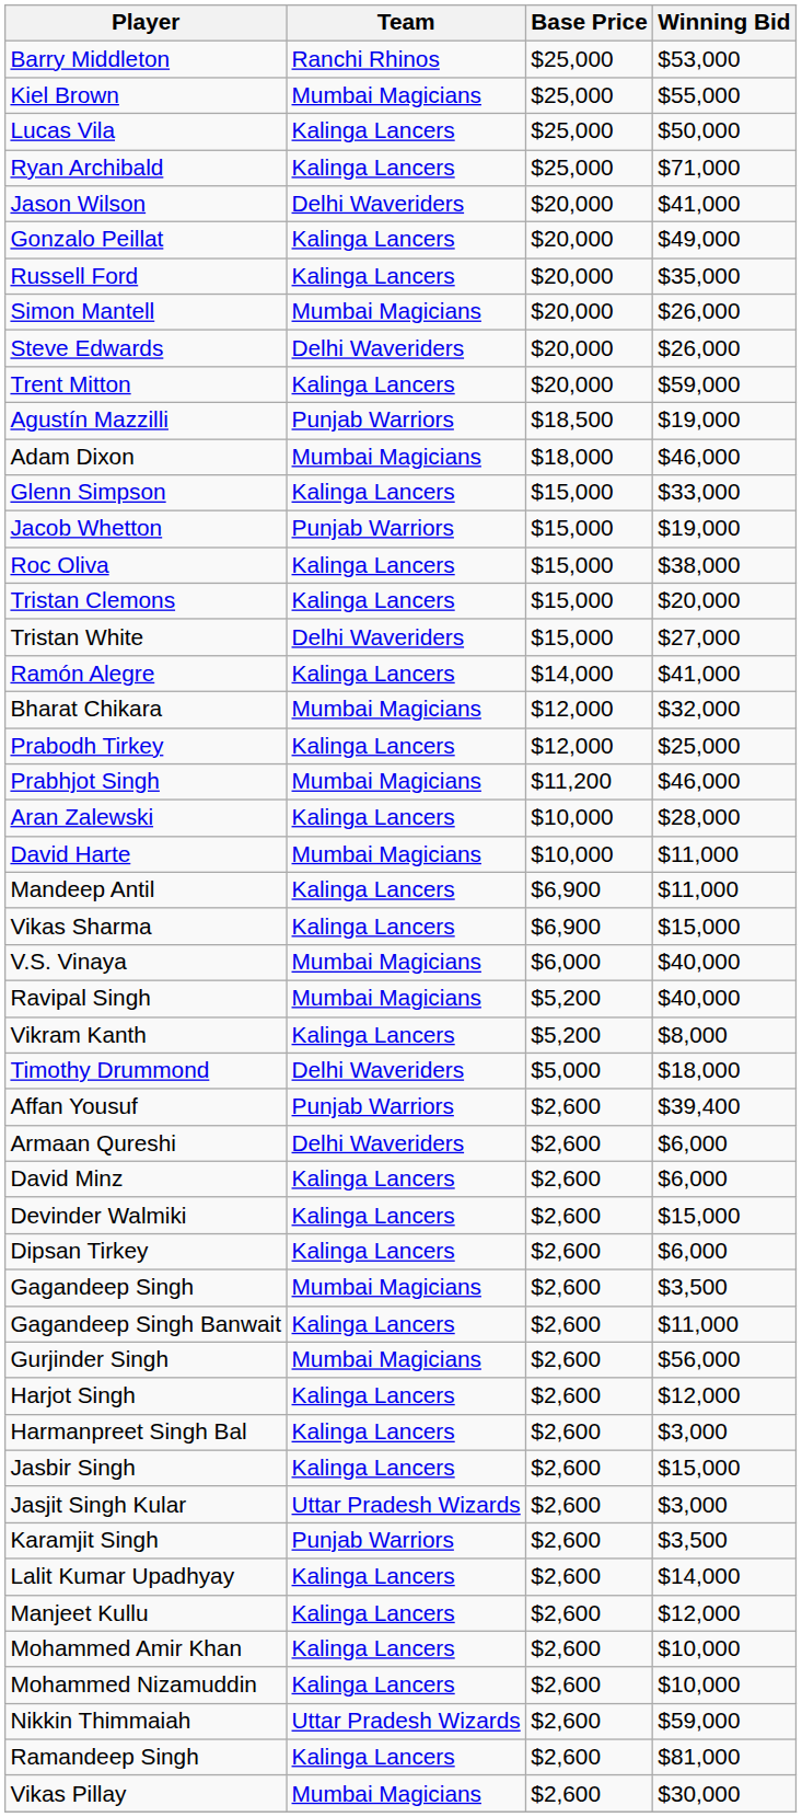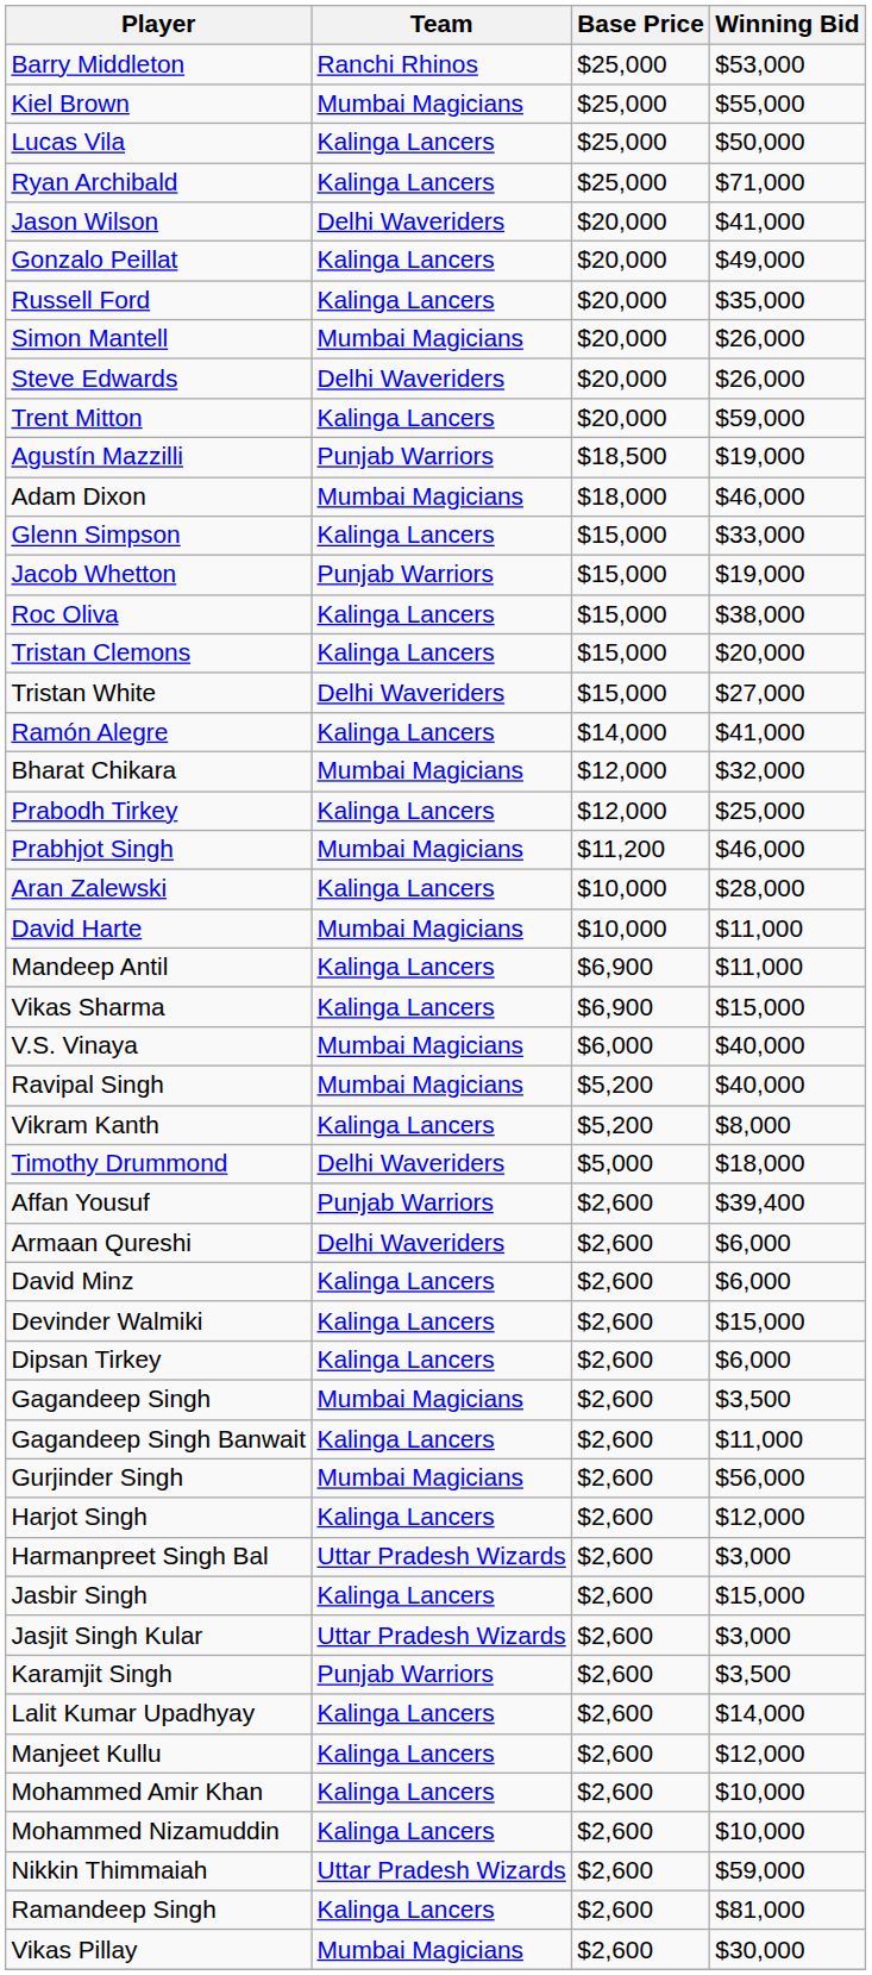 <table class="wikitable sortable">
 <tr>
 <th>Player</th>
 <th>Team</th>
 <th>Base Price</th>
 <th>Winning Bid</th>
 </tr>
 <tr>
 <td> <a href='#'>Barry Middleton</a></td>
 <td><a href='#'>Ranchi Rhinos</a></td>
 <td>$25,000</td>
 <td>$53,000</td>
 </tr>
 <tr>
 <td> <a href='#'>Kiel Brown</a></td>
 <td><a href='#'>Mumbai Magicians</a></td>
 <td>$25,000</td>
 <td>$55,000</td>
 </tr>
 <tr>
 <td> <a href='#'>Lucas Vila</a></td>
 <td><a href='#'>Kalinga Lancers</a></td>
 <td>$25,000</td>
 <td>$50,000</td>
 </tr>
 <tr>
 <td> <a href='#'>Ryan Archibald</a></td>
 <td><a href='#'>Kalinga Lancers</a></td>
 <td>$25,000</td>
 <td>$71,000</td>
 </tr>
 <tr>
 <td> <a href='#'>Jason Wilson</a></td>
 <td><a href='#'>Delhi Waveriders</a></td>
 <td>$20,000</td>
 <td>$41,000</td>
 </tr>
 <tr>
 <td> <a href='#'>Gonzalo Peillat</a></td>
 <td><a href='#'>Kalinga Lancers</a></td>
 <td>$20,000</td>
 <td>$49,000</td>
 </tr>
 <tr>
 <td> <a href='#'>Russell Ford</a></td>
 <td><a href='#'>Kalinga Lancers</a></td>
 <td>$20,000</td>
 <td>$35,000</td>
 </tr>
 <tr>
 <td> <a href='#'>Simon Mantell</a></td>
 <td><a href='#'>Mumbai Magicians</a></td>
 <td>$20,000</td>
 <td>$26,000</td>
 </tr>
 <tr>
 <td> <a href='#'>Steve Edwards</a></td>
 <td><a href='#'>Delhi Waveriders</a></td>
 <td>$20,000</td>
 <td>$26,000</td>
 </tr>
 <tr>
 <td> <a href='#'>Trent Mitton</a></td>
 <td><a href='#'>Kalinga Lancers</a></td>
 <td>$20,000</td>
 <td>$59,000</td>
 </tr>
 <tr>
 <td> <a href='#'>Agustín Mazzilli</a></td>
 <td><a href='#'>Punjab Warriors</a></td>
 <td>$18,500</td>
 <td>$19,000</td>
 </tr>
 <tr>
 <td> Adam Dixon</td>
 <td><a href='#'>Mumbai Magicians</a></td>
 <td>$18,000</td>
 <td>$46,000</td>
 </tr>
 <tr>
 <td> <a href='#'>Glenn Simpson</a></td>
 <td><a href='#'>Kalinga Lancers</a></td>
 <td>$15,000</td>
 <td>$33,000</td>
 </tr>
 <tr>
 <td> <a href='#'>Jacob Whetton</a></td>
 <td><a href='#'>Punjab Warriors</a></td>
 <td>$15,000</td>
 <td>$19,000</td>
 </tr>
 <tr>
 <td> <a href='#'>Roc Oliva</a></td>
 <td><a href='#'>Kalinga Lancers</a></td>
 <td>$15,000</td>
 <td>$38,000</td>
 </tr>
 <tr>
 <td> <a href='#'>Tristan Clemons</a></td>
 <td><a href='#'>Kalinga Lancers</a></td>
 <td>$15,000</td>
 <td>$20,000</td>
 </tr>
 <tr>
 <td> Tristan White</td>
 <td><a href='#'>Delhi Waveriders</a></td>
 <td>$15,000</td>
 <td>$27,000</td>
 </tr>
 <tr>
 <td> <a href='#'>Ramón Alegre</a></td>
 <td><a href='#'>Kalinga Lancers</a></td>
 <td>$14,000</td>
 <td>$41,000</td>
 </tr>
 <tr>
 <td> Bharat Chikara</td>
 <td><a href='#'>Mumbai Magicians</a></td>
 <td>$12,000</td>
 <td>$32,000</td>
 </tr>
 <tr>
 <td> <a href='#'>Prabodh Tirkey</a></td>
 <td><a href='#'>Kalinga Lancers</a></td>
 <td>$12,000</td>
 <td>$25,000</td>
 </tr>
 <tr>
 <td> <a href='#'>Prabhjot Singh</a></td>
 <td><a href='#'>Mumbai Magicians</a></td>
 <td>$11,200</td>
 <td>$46,000</td>
 </tr>
 <tr>
 <td> <a href='#'>Aran Zalewski</a></td>
 <td><a href='#'>Kalinga Lancers</a></td>
 <td>$10,000</td>
 <td>$28,000</td>
 </tr>
 <tr>
 <td> <a href='#'>David Harte</a></td>
 <td><a href='#'>Mumbai Magicians</a></td>
 <td>$10,000</td>
 <td>$11,000</td>
 </tr>
 <tr>
 <td> Mandeep Antil</td>
 <td><a href='#'>Kalinga Lancers</a></td>
 <td>$6,900</td>
 <td>$11,000</td>
 </tr>
 <tr>
 <td> Vikas Sharma</td>
 <td><a href='#'>Kalinga Lancers</a></td>
 <td>$6,900</td>
 <td>$15,000</td>
 </tr>
 <tr>
 <td> V.S. Vinaya</td>
 <td><a href='#'>Mumbai Magicians</a></td>
 <td>$6,000</td>
 <td>$40,000</td>
 </tr>
 <tr>
 <td> Ravipal Singh</td>
 <td><a href='#'>Mumbai Magicians</a></td>
 <td>$5,200</td>
 <td>$40,000</td>
 </tr>
 <tr>
 <td> Vikram Kanth</td>
 <td><a href='#'>Kalinga Lancers</a></td>
 <td>$5,200</td>
 <td>$8,000</td>
 </tr>
 <tr>
 <td> <a href='#'>Timothy Drummond</a></td>
 <td><a href='#'>Delhi Waveriders</a></td>
 <td>$5,000</td>
 <td>$18,000</td>
 </tr>
 <tr>
 <td> Affan Yousuf</td>
 <td><a href='#'>Punjab Warriors</a></td>
 <td>$2,600</td>
 <td>$39,400</td>
 </tr>
 <tr>
 <td> Armaan Qureshi</td>
 <td><a href='#'>Delhi Waveriders</a></td>
 <td>$2,600</td>
 <td>$6,000</td>
 </tr>
 <tr>
 <td> David Minz</td>
 <td><a href='#'>Kalinga Lancers</a></td>
 <td>$2,600</td>
 <td>$6,000</td>
 </tr>
 <tr>
 <td> Devinder Walmiki</td>
 <td><a href='#'>Kalinga Lancers</a></td>
 <td>$2,600</td>
 <td>$15,000</td>
 </tr>
 <tr>
 <td> Dipsan Tirkey</td>
 <td><a href='#'>Kalinga Lancers</a></td>
 <td>$2,600</td>
 <td>$6,000</td>
 </tr>
 <tr>
 <td> Gagandeep Singh</td>
 <td><a href='#'>Mumbai Magicians</a></td>
 <td>$2,600</td>
 <td>$3,500</td>
 </tr>
 <tr>
 <td> Gagandeep Singh Banwait</td>
 <td><a href='#'>Kalinga Lancers</a></td>
 <td>$2,600</td>
 <td>$11,000</td>
 </tr>
 <tr>
 <td> Gurjinder Singh</td>
 <td><a href='#'>Mumbai Magicians</a></td>
 <td>$2,600</td>
 <td>$56,000</td>
 </tr>
 <tr>
 <td> Harjot Singh</td>
 <td><a href='#'>Kalinga Lancers</a></td>
 <td>$2,600</td>
 <td>$12,000</td>
 </tr>
 <tr>
 <td> Harmanpreet Singh Bal</td>
-<td><a href='#'>Kalinga Lancers</a></td>
+<td><a href='#'>Uttar Pradesh Wizards</a></td>
 <td>$2,600</td>
 <td>$3,000</td>
 </tr>
 <tr>
 <td> Jasbir Singh</td>
 <td><a href='#'>Kalinga Lancers</a></td>
 <td>$2,600</td>
 <td>$15,000</td>
 </tr>
 <tr>
 <td> Jasjit Singh Kular</td>
 <td><a href='#'>Uttar Pradesh Wizards</a></td>
 <td>$2,600</td>
 <td>$3,000</td>
 </tr>
 <tr>
 <td> Karamjit Singh</td>
 <td><a href='#'>Punjab Warriors</a></td>
 <td>$2,600</td>
 <td>$3,500</td>
 </tr>
 <tr>
 <td> Lalit Kumar Upadhyay</td>
 <td><a href='#'>Kalinga Lancers</a></td>
 <td>$2,600</td>
 <td>$14,000</td>
 </tr>
 <tr>
 <td> Manjeet Kullu</td>
 <td><a href='#'>Kalinga Lancers</a></td>
 <td>$2,600</td>
 <td>$12,000</td>
 </tr>
 <tr>
 <td> Mohammed Amir Khan</td>
 <td><a href='#'>Kalinga Lancers</a></td>
 <td>$2,600</td>
 <td>$10,000</td>
 </tr>
 <tr>
 <td> Mohammed Nizamuddin</td>
 <td><a href='#'>Kalinga Lancers</a></td>
 <td>$2,600</td>
 <td>$10,000</td>
 </tr>
 <tr>
 <td> Nikkin Thimmaiah</td>
 <td><a href='#'>Uttar Pradesh Wizards</a></td>
 <td>$2,600</td>
 <td>$59,000</td>
 </tr>
 <tr>
 <td> Ramandeep Singh</td>
 <td><a href='#'>Kalinga Lancers</a></td>
 <td>$2,600</td>
 <td>$81,000</td>
 </tr>
 <tr>
 <td> Vikas Pillay</td>
 <td><a href='#'>Mumbai Magicians</a></td>
 <td>$2,600</td>
 <td>$30,000</td>
 </tr>
 <tr>
 </tr>
 </table>
